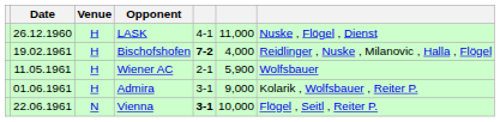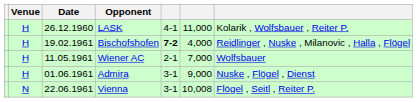 <table class="wikitable" Style="text-align: center">
 <tr>
 <th></th>
+<th>Venue</th>
 <th>Date</th>
-<th>Venue</th>
 <th>Opponent</th>
 <th></th>
 <th></th>
 <th></th>
 </tr>
 <tr style="background:#cfc">
 <td></td>
+<td><a href='#'>H</a></td>
 <td>26.12.1960</td>
-<td><a href='#'>H</a></td>
 <td align="left"><a href='#'>LASK</a></td>
 <td>4-1</td>
 <td align="right">11,000</td>
-<td align="left"><a href='#'>Nuske</a> , <a href='#'>Flögel</a> , <a href='#'>Dienst</a>  </td>
+<td align="left">Kolarik , <a href='#'>Wolfsbauer</a> , <a href='#'>Reiter P.</a> </td>
 </tr>
 <tr style="background:#cfc">
 <td></td>
+<td><a href='#'>H</a></td>
 <td>19.02.1961</td>
-<td><a href='#'>H</a></td>
 <td align="left"><a href='#'>Bischofshofen</a></td>
 <td><strong>7-2</strong></td>
 <td align="right">4,000</td>
 <td align="left"><a href='#'>Reidlinger</a> , <a href='#'>Nuske</a> , Milanovic , <a href='#'>Halla</a> , <a href='#'>Flögel</a>   </td>
 </tr>
 <tr style="background:#cfc">
 <td></td>
+<td><a href='#'>H</a></td>
 <td>11.05.1961</td>
-<td><a href='#'>H</a></td>
 <td align="left"><a href='#'>Wiener AC</a></td>
 <td>2-1</td>
-<td align="right">5,900</td>
+<td align="right">7,000</td>
 <td align="left"><a href='#'>Wolfsbauer</a>  </td>
 </tr>
 <tr style="background:#cfc">
 <td></td>
+<td><a href='#'>H</a></td>
 <td>01.06.1961</td>
-<td><a href='#'>H</a></td>
 <td align="left"><a href='#'>Admira</a></td>
 <td>3-1</td>
 <td align="right">9,000</td>
-<td align="left">Kolarik , <a href='#'>Wolfsbauer</a> , <a href='#'>Reiter P.</a> </td>
+<td align="left"><a href='#'>Nuske</a> , <a href='#'>Flögel</a> , <a href='#'>Dienst</a>  </td>
 </tr>
 <tr style="background:#cfc">
 <td></td>
+<td><a href='#'>N</a></td>
 <td>22.06.1961</td>
-<td><a href='#'>N</a></td>
 <td align="left"><a href='#'>Vienna</a></td>
-<td><strong>3-1</strong></td>
-<td align="right">10,000</td>
+<td>3-1</td>
+<td align="right">10,008</td>
 <td align="left"><a href='#'>Flögel</a> , <a href='#'>Seitl</a> , <a href='#'>Reiter P.</a> </td>
 </tr>
 </table>
